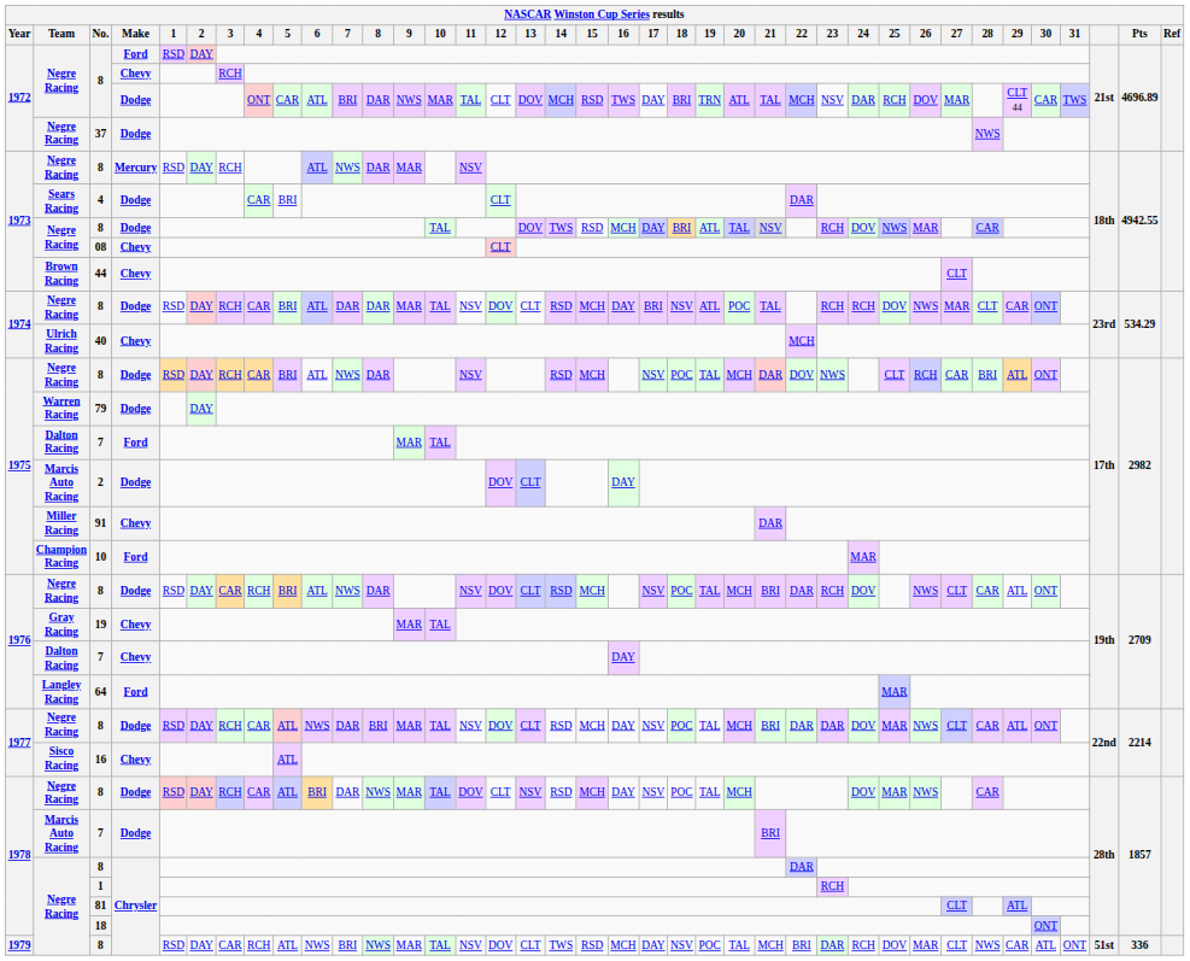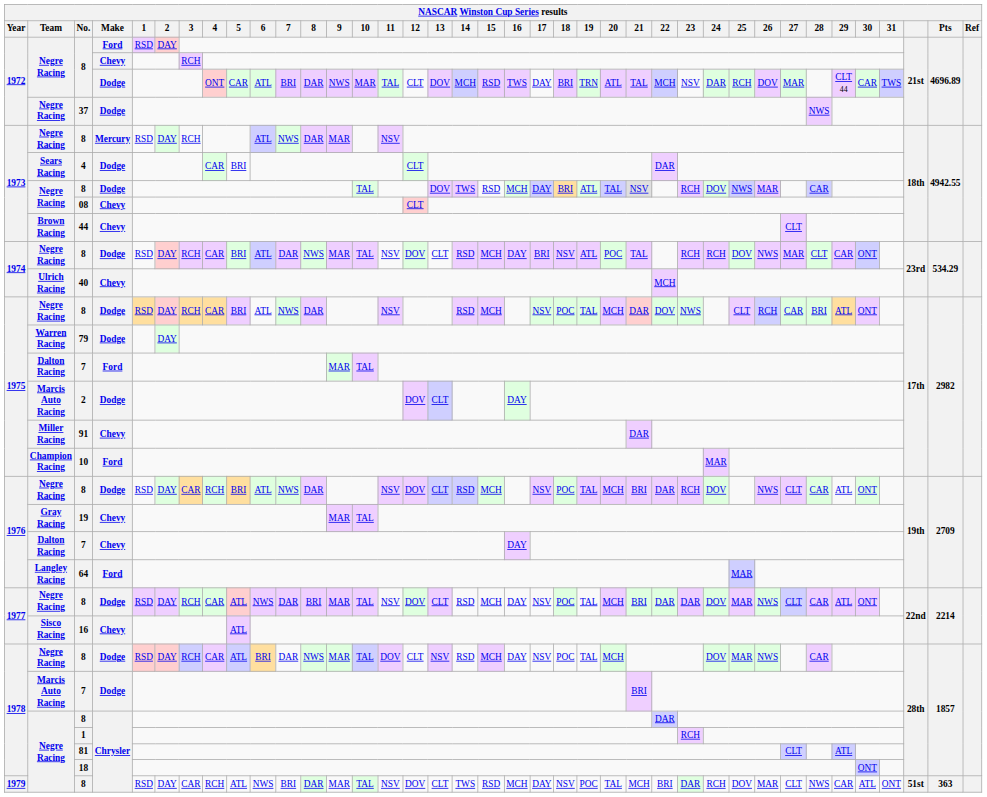 <table class="wikitable" style="text-align:center; font-size:75%">
 <tr>
 <th colspan=45><a href='#'>NASCAR</a> <a href='#'>Winston Cup Series</a> results</th>
 </tr>
 <tr>
 <th>Year</th>
 <th>Team</th>
 <th>No.</th>
 <th>Make</th>
 <th>1</th>
 <th>2</th>
 <th>3</th>
 <th>4</th>
 <th>5</th>
 <th>6</th>
 <th>7</th>
 <th>8</th>
 <th>9</th>
 <th>10</th>
 <th>11</th>
 <th>12</th>
 <th>13</th>
 <th>14</th>
 <th>15</th>
 <th>16</th>
 <th>17</th>
 <th>18</th>
 <th>19</th>
 <th>20</th>
 <th>21</th>
 <th>22</th>
 <th>23</th>
 <th>24</th>
 <th>25</th>
 <th>26</th>
 <th>27</th>
 <th>28</th>
 <th>29</th>
 <th>30</th>
 <th>31</th>
 <th></th>
 <th>Pts</th>
 <th>Ref</th>
 </tr>
 <tr>
 <th rowspan=4><a href='#'>1972</a></th>
 <th rowspan=3><a href='#'>Negre Racing</a></th>
 <th rowspan=3>8</th>
 <th><a href='#'>Ford</a></th>
 <td style="background:#EFCFFF;"><a href='#'>RSD</a><br></td>
 <td style="background:#FFCFCF;"><a href='#'>DAY</a><br></td>
 <td colspan=29></td>
 <th rowspan=4>21st</th>
 <th rowspan=4>4696.89</th>
 <th rowspan=4></th>
 </tr>
 <tr>
 <th><a href='#'>Chevy</a></th>
 <td colspan=2></td>
 <td style="background:#EFCFFF;"><a href='#'>RCH</a><br></td>
 <td colspan=28></td>
 </tr>
 <tr>
 <th><a href='#'>Dodge</a></th>
 <td colspan=3></td>
 <td style="background:#FFCFCF;"><a href='#'>ONT</a><br></td>
 <td style="background:#DFFFDF;"><a href='#'>CAR</a><br></td>
 <td style="background:#DFFFDF;"><a href='#'>ATL</a><br></td>
 <td style="background:#EFCFFF;"><a href='#'>BRI</a><br></td>
 <td style="background:#EFCFFF;"><a href='#'>DAR</a><br></td>
 <td style="background:#EFCFFF;"><a href='#'>NWS</a><br></td>
 <td style="background:#EFCFFF;"><a href='#'>MAR</a><br></td>
 <td style="background:#DFFFDF;"><a href='#'>TAL</a><br></td>
 <td><a href='#'>CLT</a></td>
 <td style="background:#EFCFFF;"><a href='#'>DOV</a><br></td>
 <td style="background:#CFCFFF;"><a href='#'>MCH</a><br></td>
 <td style="background:#EFCFFF;"><a href='#'>RSD</a><br></td>
 <td style="background:#EFCFFF;"><a href='#'>TWS</a><br></td>
 <td><a href='#'>DAY</a></td>
 <td style="background:#EFCFFF;"><a href='#'>BRI</a><br></td>
 <td style="background:#DFFFDF;"><a href='#'>TRN</a><br></td>
 <td style="background:#EFCFFF;"><a href='#'>ATL</a><br></td>
 <td style="background:#EFCFFF;"><a href='#'>TAL</a><br></td>
 <td style="background:#CFCFFF;"><a href='#'>MCH</a><br></td>
 <td><a href='#'>NSV</a></td>
 <td style="background:#DFFFDF;"><a href='#'>DAR</a><br></td>
 <td style="background:#DFFFDF;"><a href='#'>RCH</a><br></td>
 <td style="background:#EFCFFF;"><a href='#'>DOV</a><br></td>
 <td style="background:#DFFFDF;"><a href='#'>MAR</a><br></td>
 <td></td>
 <td style="background:#EFCFFF;"><a href='#'>CLT</a><br><small>44</small></td>
 <td style="background:#DFFFDF;"><a href='#'>CAR</a><br></td>
 <td style="background:#CFCFFF;"><a href='#'>TWS</a><br></td>
 </tr>
 <tr>
 <th><a href='#'>Negre Racing</a></th>
 <th>37</th>
 <th><a href='#'>Dodge</a></th>
 <td colspan=27></td>
 <td style="background:#EFCFFF;"><a href='#'>NWS</a><br></td>
 <td colspan=3></td>
 </tr>
 <tr>
 <th rowspan=5><a href='#'>1973</a></th>
 <th><a href='#'>Negre Racing</a></th>
 <th>8</th>
 <th><a href='#'>Mercury</a></th>
 <td><a href='#'>RSD</a></td>
 <td style="background:#DFFFDF;"><a href='#'>DAY</a><br></td>
 <td><a href='#'>RCH</a></td>
 <td colspan=2></td>
 <td style="background:#CFCFFF;"><a href='#'>ATL</a><br></td>
 <td style="background:#DFFFDF;"><a href='#'>NWS</a><br></td>
 <td style="background:#EFCFFF;"><a href='#'>DAR</a><br></td>
 <td style="background:#EFCFFF;"><a href='#'>MAR</a><br></td>
 <td></td>
 <td style="background:#EFCFFF;"><a href='#'>NSV</a><br></td>
 <td colspan=20></td>
 <th rowspan=5>18th</th>
 <th rowspan=5>4942.55</th>
 <th rowspan=5></th>
 </tr>
 <tr>
 <th><a href='#'>Sears Racing</a></th>
 <th>4</th>
 <th><a href='#'>Dodge</a></th>
 <td colspan=3></td>
 <td style="background:#DFFFDF;"><a href='#'>CAR</a><br></td>
 <td><a href='#'>BRI</a></td>
 <td colspan=6></td>
 <td style="background:#DFFFDF;"><a href='#'>CLT</a><br></td>
 <td colspan=9></td>
 <td style="background:#EFCFFF;"><a href='#'>DAR</a><br></td>
 <td colspan=9></td>
 </tr>
 <tr>
 <th rowspan=2><a href='#'>Negre Racing</a></th>
 <th>8</th>
 <th><a href='#'>Dodge</a></th>
 <td colspan=9></td>
 <td style="background:#DFFFDF;"><a href='#'>TAL</a><br></td>
 <td colspan=2></td>
 <td style="background:#EFCFFF;"><a href='#'>DOV</a><br></td>
 <td style="background:#EFCFFF;"><a href='#'>TWS</a><br></td>
 <td><a href='#'>RSD</a></td>
 <td style="background:#DFFFDF;"><a href='#'>MCH</a><br></td>
 <td style="background:#CFCFFF;"><a href='#'>DAY</a><br></td>
 <td style="background:#FFDF9F;"><a href='#'>BRI</a><br></td>
 <td style="background:#DFFFDF;"><a href='#'>ATL</a><br></td>
 <td style="background:#CFCFFF;"><a href='#'>TAL</a><br></td>
 <td style="background:#DFDFDF;"><a href='#'>NSV</a><br></td>
 <td></td>
 <td style="background:#EFCFFF;"><a href='#'>RCH</a><br></td>
 <td style="background:#DFFFDF;"><a href='#'>DOV</a><br></td>
 <td style="background:#CFCFFF;"><a href='#'>NWS</a><br></td>
 <td style="background:#EFCFFF;"><a href='#'>MAR</a><br></td>
 <td></td>
 <td style="background:#CFCFFF;"><a href='#'>CAR</a><br></td>
 <td colspan=3></td>
 </tr>
 <tr>
 <th>08</th>
 <th><a href='#'>Chevy</a></th>
 <td colspan=11></td>
 <td style="background:#FFCFCF;"><a href='#'>CLT</a><br></td>
 <td colspan=19></td>
 </tr>
 <tr>
 <th><a href='#'>Brown Racing</a></th>
 <th>44</th>
 <th><a href='#'>Chevy</a></th>
 <td colspan=26></td>
 <td style="background:#EFCFFF;"><a href='#'>CLT</a><br></td>
 <td colspan=4></td>
 </tr>
 <tr>
 <th rowspan=2><a href='#'>1974</a></th>
 <th><a href='#'>Negre Racing</a></th>
 <th>8</th>
 <th><a href='#'>Dodge</a></th>
 <td><a href='#'>RSD</a></td>
 <td style="background:#FFCFCF;"><a href='#'>DAY</a><br></td>
 <td style="background:#EFCFFF;"><a href='#'>RCH</a><br></td>
 <td style="background:#EFCFFF;"><a href='#'>CAR</a><br></td>
 <td style="background:#DFFFDF;"><a href='#'>BRI</a><br></td>
 <td style="background:#CFCFFF;"><a href='#'>ATL</a><br></td>
 <td style="background:#EFCFFF;"><a href='#'>DAR</a><br></td>
-<td style="background:#DFFFDF;"><a href='#'>DAR</a><br></td>
+<td style="background:#DFFFDF;"><a href='#'>NWS</a><br></td>
 <td style="background:#EFCFFF;"><a href='#'>MAR</a><br></td>
 <td style="background:#EFCFFF;"><a href='#'>TAL</a><br></td>
 <td><a href='#'>NSV</a></td>
 <td style="background:#DFFFDF;"><a href='#'>DOV</a><br></td>
 <td><a href='#'>CLT</a></td>
 <td style="background:#EFCFFF;"><a href='#'>RSD</a><br></td>
 <td style="background:#EFCFFF;"><a href='#'>MCH</a><br></td>
 <td style="background:#EFCFFF;"><a href='#'>DAY</a><br></td>
 <td style="background:#EFCFFF;"><a href='#'>BRI</a><br></td>
 <td style="background:#EFCFFF;"><a href='#'>NSV</a><br></td>
 <td style="background:#EFCFFF;"><a href='#'>ATL</a><br></td>
 <td style="background:#DFFFDF;"><a href='#'>POC</a><br></td>
 <td style="background:#EFCFFF;"><a href='#'>TAL</a><br></td>
 <td></td>
 <td style="background:#EFCFFF;"><a href='#'>RCH</a><br></td>
 <td style="background:#EFCFFF;"><a href='#'>RCH</a><br></td>
 <td style="background:#DFFFDF;"><a href='#'>DOV</a><br></td>
 <td style="background:#EFCFFF;"><a href='#'>NWS</a><br></td>
 <td style="background:#EFCFFF;"><a href='#'>MAR</a><br></td>
 <td style="background:#DFFFDF;"><a href='#'>CLT</a><br></td>
 <td style="background:#EFCFFF;"><a href='#'>CAR</a><br></td>
 <td style="background:#CFCFFF;"><a href='#'>ONT</a><br></td>
 <td></td>
 <th rowspan=2>23rd</th>
 <th rowspan=2>534.29</th>
 <th rowspan=2></th>
 </tr>
 <tr>
 <th><a href='#'>Ulrich Racing</a></th>
 <th>40</th>
 <th><a href='#'>Chevy</a></th>
 <td colspan=21></td>
 <td style="background:#EFCFFF;"><a href='#'>MCH</a><br></td>
 <td colspan=9></td>
 </tr>
 <tr>
 <th rowspan=6><a href='#'>1975</a></th>
 <th><a href='#'>Negre Racing</a></th>
 <th>8</th>
 <th><a href='#'>Dodge</a></th>
 <td style="background:#FFDF9F;"><a href='#'>RSD</a><br></td>
 <td style="background:#FFCFCF;"><a href='#'>DAY</a><br></td>
 <td style="background:#FFDF9F;"><a href='#'>RCH</a><br></td>
 <td style="background:#FFDF9F;"><a href='#'>CAR</a><br></td>
 <td style="background:#EFCFFF;"><a href='#'>BRI</a><br></td>
 <td><a href='#'>ATL</a></td>
 <td style="background:#DFFFDF;"><a href='#'>NWS</a><br></td>
 <td style="background:#EFCFFF;"><a href='#'>DAR</a><br></td>
 <td colspan=2></td>
 <td style="background:#EFCFFF;"><a href='#'>NSV</a><br></td>
 <td colspan=2></td>
 <td style="background:#EFCFFF;"><a href='#'>RSD</a><br></td>
 <td style="background:#EFCFFF;"><a href='#'>MCH</a><br></td>
 <td></td>
 <td style="background:#DFFFDF;"><a href='#'>NSV</a><br></td>
 <td style="background:#DFFFDF;"><a href='#'>POC</a><br></td>
 <td style="background:#DFFFDF;"><a href='#'>TAL</a><br></td>
 <td style="background:#EFCFFF;"><a href='#'>MCH</a><br></td>
 <td style="background:#FFCFCF;"><a href='#'>DAR</a><br></td>
 <td style="background:#DFFFDF;"><a href='#'>DOV</a><br></td>
 <td style="background:#DFFFDF;"><a href='#'>NWS</a><br></td>
 <td></td>
 <td style="background:#EFCFFF;"><a href='#'>CLT</a><br></td>
 <td style="background:#CFCFFF;"><a href='#'>RCH</a><br></td>
 <td style="background:#DFFFDF;"><a href='#'>CAR</a><br></td>
 <td style="background:#DFFFDF;"><a href='#'>BRI</a><br></td>
 <td style="background:#FFDF9F;"><a href='#'>ATL</a><br></td>
 <td style="background:#EFCFFF;"><a href='#'>ONT</a><br></td>
 <td></td>
 <th rowspan=6>17th</th>
 <th rowspan=6>2982</th>
 <th rowspan=6></th>
 </tr>
 <tr>
 <th><a href='#'>Warren Racing</a></th>
 <th>79</th>
 <th><a href='#'>Dodge</a></th>
 <td></td>
 <td style="background:#DFFFDF;"><a href='#'>DAY</a><br></td>
 <td colspan=29></td>
 </tr>
 <tr>
 <th><a href='#'>Dalton Racing</a></th>
 <th>7</th>
 <th><a href='#'>Ford</a></th>
 <td colspan=8></td>
 <td style="background:#DFFFDF;"><a href='#'>MAR</a><br></td>
 <td style="background:#EFCFFF;"><a href='#'>TAL</a><br></td>
 <td colspan=21></td>
 </tr>
 <tr>
 <th><a href='#'>Marcis Auto Racing</a></th>
 <th>2</th>
 <th><a href='#'>Dodge</a></th>
 <td colspan=11></td>
 <td style="background:#EFCFFF;"><a href='#'>DOV</a><br></td>
 <td style="background:#CFCFFF;"><a href='#'>CLT</a><br></td>
 <td colspan=2></td>
 <td style="background:#DFFFDF;"><a href='#'>DAY</a><br></td>
 <td colspan=15></td>
 </tr>
 <tr>
 <th><a href='#'>Miller Racing</a></th>
 <th>91</th>
 <th><a href='#'>Chevy</a></th>
 <td colspan=20></td>
 <td style="background:#EFCFFF;"><a href='#'>DAR</a><br></td>
 <td colspan=10></td>
 </tr>
 <tr>
 <th><a href='#'>Champion Racing</a></th>
 <th>10</th>
 <th><a href='#'>Ford</a></th>
 <td colspan=23></td>
 <td style="background:#EFCFFF;"><a href='#'>MAR</a><br></td>
 <td colspan=7></td>
 </tr>
 <tr>
 <th rowspan=4><a href='#'>1976</a></th>
 <th><a href='#'>Negre Racing</a></th>
 <th>8</th>
 <th><a href='#'>Dodge</a></th>
 <td><a href='#'>RSD</a></td>
 <td style="background:#DFFFDF;"><a href='#'>DAY</a><br></td>
 <td style="background:#FFDF9F;"><a href='#'>CAR</a><br></td>
 <td style="background:#DFFFDF;"><a href='#'>RCH</a><br></td>
 <td style="background:#FFDF9F;"><a href='#'>BRI</a><br></td>
 <td style="background:#DFFFDF;"><a href='#'>ATL</a><br></td>
 <td style="background:#DFFFDF;"><a href='#'>NWS</a><br></td>
 <td style="background:#EFCFFF;"><a href='#'>DAR</a><br></td>
 <td colspan=2></td>
 <td style="background:#EFCFFF;"><a href='#'>NSV</a><br></td>
 <td style="background:#EFCFFF;"><a href='#'>DOV</a><br></td>
 <td style="background:#CFCFFF;"><a href='#'>CLT</a><br></td>
 <td style="background:#CFCFFF;"><a href='#'>RSD</a><br></td>
 <td style="background:#DFFFDF;"><a href='#'>MCH</a><br></td>
 <td></td>
 <td style="background:#EFCFFF;"><a href='#'>NSV</a><br></td>
 <td style="background:#DFFFDF;"><a href='#'>POC</a><br></td>
 <td style="background:#EFCFFF;"><a href='#'>TAL</a><br></td>
 <td style="background:#EFCFFF;"><a href='#'>MCH</a><br></td>
 <td style="background:#EFCFFF;"><a href='#'>BRI</a><br></td>
 <td style="background:#EFCFFF;"><a href='#'>DAR</a><br></td>
 <td style="background:#EFCFFF;"><a href='#'>RCH</a><br></td>
 <td style="background:#DFFFDF;"><a href='#'>DOV</a><br></td>
 <td></td>
 <td style="background:#EFCFFF;"><a href='#'>NWS</a><br></td>
 <td style="background:#EFCFFF;"><a href='#'>CLT</a><br></td>
 <td style="background:#DFFFDF;"><a href='#'>CAR</a><br></td>
 <td><a href='#'>ATL</a></td>
 <td style="background:#DFFFDF;"><a href='#'>ONT</a><br></td>
 <td></td>
 <th rowspan=4>19th</th>
 <th rowspan=4>2709</th>
 <th rowspan=4></th>
 </tr>
 <tr>
 <th><a href='#'>Gray Racing</a></th>
 <th>19</th>
 <th><a href='#'>Chevy</a></th>
 <td colspan=8></td>
 <td style="background:#EFCFFF;"><a href='#'>MAR</a><br></td>
 <td style="background:#EFCFFF;"><a href='#'>TAL</a><br></td>
 <td colspan=21></td>
 </tr>
 <tr>
 <th><a href='#'>Dalton Racing</a></th>
 <th>7</th>
 <th><a href='#'>Chevy</a></th>
 <td colspan=15></td>
 <td style="background:#EFCFFF;"><a href='#'>DAY</a><br></td>
 <td colspan=15></td>
 </tr>
 <tr>
 <th><a href='#'>Langley Racing</a></th>
 <th>64</th>
 <th><a href='#'>Ford</a></th>
 <td colspan=24></td>
 <td style="background:#CFCFFF;"><a href='#'>MAR</a><br></td>
 <td colspan=6></td>
 </tr>
 <tr>
 <th rowspan=2><a href='#'>1977</a></th>
 <th><a href='#'>Negre Racing</a></th>
 <th>8</th>
 <th><a href='#'>Dodge</a></th>
 <td style="background:#EFCFFF;"><a href='#'>RSD</a><br></td>
 <td style="background:#EFCFFF;"><a href='#'>DAY</a><br></td>
 <td style="background:#DFFFDF;"><a href='#'>RCH</a><br></td>
 <td style="background:#DFFFDF;"><a href='#'>CAR</a><br></td>
 <td style="background:#FFCFCF;"><a href='#'>ATL</a><br></td>
 <td style="background:#EFCFFF;"><a href='#'>NWS</a><br></td>
 <td style="background:#EFCFFF;"><a href='#'>DAR</a><br></td>
 <td style="background:#EFCFFF;"><a href='#'>BRI</a><br></td>
 <td style="background:#EFCFFF;"><a href='#'>MAR</a><br></td>
 <td style="background:#EFCFFF;"><a href='#'>TAL</a><br></td>
 <td><a href='#'>NSV</a></td>
 <td style="background:#DFFFDF;"><a href='#'>DOV</a><br></td>
 <td style="background:#EFCFFF;"><a href='#'>CLT</a><br></td>
 <td><a href='#'>RSD</a></td>
 <td><a href='#'>MCH</a></td>
 <td><a href='#'>DAY</a></td>
 <td><a href='#'>NSV</a></td>
 <td style="background:#DFFFDF;"><a href='#'>POC</a><br></td>
 <td><a href='#'>TAL</a></td>
 <td style="background:#EFCFFF;"><a href='#'>MCH</a><br></td>
 <td style="background:#DFFFDF;"><a href='#'>BRI</a><br></td>
 <td style="background:#DFFFDF;"><a href='#'>DAR</a><br></td>
 <td style="background:#EFCFFF;"><a href='#'>DAR</a><br></td>
 <td style="background:#DFFFDF;"><a href='#'>DOV</a><br></td>
 <td style="background:#EFCFFF;"><a href='#'>MAR</a><br></td>
 <td style="background:#DFFFDF;"><a href='#'>NWS</a><br></td>
 <td style="background:#CFCFFF;"><a href='#'>CLT</a><br></td>
 <td style="background:#EFCFFF;"><a href='#'>CAR</a><br></td>
 <td style="background:#EFCFFF;"><a href='#'>ATL</a><br></td>
 <td style="background:#EFCFFF;"><a href='#'>ONT</a><br></td>
 <td></td>
 <th rowspan=2>22nd</th>
 <th rowspan=2>2214</th>
 <th rowspan=2></th>
 </tr>
 <tr>
 <th><a href='#'>Sisco Racing</a></th>
 <th>16</th>
 <th><a href='#'>Chevy</a></th>
 <td colspan=4></td>
 <td style="background:#EFCFFF;"><a href='#'>ATL</a><br></td>
 <td colspan=26></td>
 </tr>
 <tr>
 <th rowspan=6><a href='#'>1978</a></th>
 <th><a href='#'>Negre Racing</a></th>
 <th>8</th>
 <th><a href='#'>Dodge</a></th>
 <td style="background:#FFCFCF;"><a href='#'>RSD</a><br></td>
 <td style="background:#FFCFCF;"><a href='#'>DAY</a><br></td>
 <td style="background:#CFCFFF;"><a href='#'>RCH</a><br></td>
 <td style="background:#EFCFFF;"><a href='#'>CAR</a><br></td>
 <td style="background:#CFCFFF;"><a href='#'>ATL</a><br></td>
 <td style="background:#FFDF9F;"><a href='#'>BRI</a><br></td>
 <td><a href='#'>DAR</a></td>
 <td style="background:#DFFFDF;"><a href='#'>NWS</a><br></td>
 <td style="background:#DFFFDF;"><a href='#'>MAR</a><br></td>
 <td style="background:#CFCFFF;"><a href='#'>TAL</a><br></td>
 <td style="background:#EFCFFF;"><a href='#'>DOV</a><br></td>
 <td><a href='#'>CLT</a></td>
 <td style="background:#EFCFFF;"><a href='#'>NSV</a><br></td>
 <td><a href='#'>RSD</a></td>
 <td style="background:#EFCFFF;"><a href='#'>MCH</a><br></td>
 <td><a href='#'>DAY</a></td>
 <td><a href='#'>NSV</a></td>
 <td><a href='#'>POC</a></td>
 <td><a href='#'>TAL</a></td>
 <td style="background:#DFFFDF;"><a href='#'>MCH</a><br></td>
 <td colspan=3></td>
 <td style="background:#DFFFDF;"><a href='#'>DOV</a><br></td>
 <td style="background:#DFFFDF;"><a href='#'>MAR</a><br></td>
 <td style="background:#DFFFDF;"><a href='#'>NWS</a><br></td>
 <td></td>
 <td style="background:#EFCFFF;"><a href='#'>CAR</a><br></td>
 <td colspan=3></td>
 <th rowspan=6>28th</th>
 <th rowspan=6>1857</th>
 <th rowspan=6></th>
 </tr>
 <tr>
 <th><a href='#'>Marcis Auto Racing</a></th>
 <th>7</th>
 <th><a href='#'>Dodge</a></th>
 <td colspan=20></td>
 <td style="background:#EFCFFF;"><a href='#'>BRI</a><br></td>
 <td colspan=10></td>
 </tr>
 <tr>
 <th rowspan=5><a href='#'>Negre Racing</a></th>
 <th>8</th>
 <th rowspan=5><a href='#'>Chrysler</a></th>
 <td colspan=21></td>
 <td style="background:#CFCFFF;"><a href='#'>DAR</a><br></td>
 <td colspan=9></td>
 </tr>
 <tr>
 <th>1</th>
 <td colspan=22></td>
 <td style="background:#EFCFFF;"><a href='#'>RCH</a><br></td>
 <td colspan=8></td>
 </tr>
 <tr>
 <th>81</th>
 <td colspan=26></td>
 <td style="background:#CFCFFF;"><a href='#'>CLT</a><br></td>
 <td></td>
 <td style="background:#CFCFFF;"><a href='#'>ATL</a><br></td>
 <td colspan=2></td>
 </tr>
 <tr>
 <th>18</th>
 <td colspan=29></td>
 <td style="background:#CFCFFF;"><a href='#'>ONT</a><br></td>
 <td></td>
 </tr>
 <tr>
 <th><a href='#'>1979</a></th>
 <th>8</th>
 <td><a href='#'>RSD</a></td>
 <td><a href='#'>DAY</a></td>
 <td><a href='#'>CAR</a></td>
 <td><a href='#'>RCH</a></td>
 <td><a href='#'>ATL</a></td>
 <td><a href='#'>NWS</a></td>
 <td><a href='#'>BRI</a></td>
-<td style="background:#DFFFDF;"><a href='#'>NWS</a><br></td>
+<td style="background:#DFFFDF;"><a href='#'>DAR</a><br></td>
 <td><a href='#'>MAR</a></td>
 <td style="background:#DFFFDF;"><a href='#'>TAL</a><br></td>
 <td><a href='#'>NSV</a></td>
 <td><a href='#'>DOV</a></td>
 <td><a href='#'>CLT</a></td>
 <td><a href='#'>TWS</a></td>
 <td><a href='#'>RSD</a></td>
 <td><a href='#'>MCH</a></td>
 <td><a href='#'>DAY</a></td>
 <td><a href='#'>NSV</a></td>
 <td><a href='#'>POC</a></td>
 <td><a href='#'>TAL</a></td>
 <td><a href='#'>MCH</a></td>
 <td><a href='#'>BRI</a></td>
 <td style="background:#DFFFDF;"><a href='#'>DAR</a><br></td>
 <td><a href='#'>RCH</a></td>
 <td><a href='#'>DOV</a></td>
 <td><a href='#'>MAR</a></td>
 <td><a href='#'>CLT</a></td>
 <td><a href='#'>NWS</a></td>
 <td><a href='#'>CAR</a></td>
 <td><a href='#'>ATL</a></td>
 <td><a href='#'>ONT</a></td>
 <th>51st</th>
-<th>336</th>
+<th>363</th>
 <th></th>
 </tr>
 </table>
